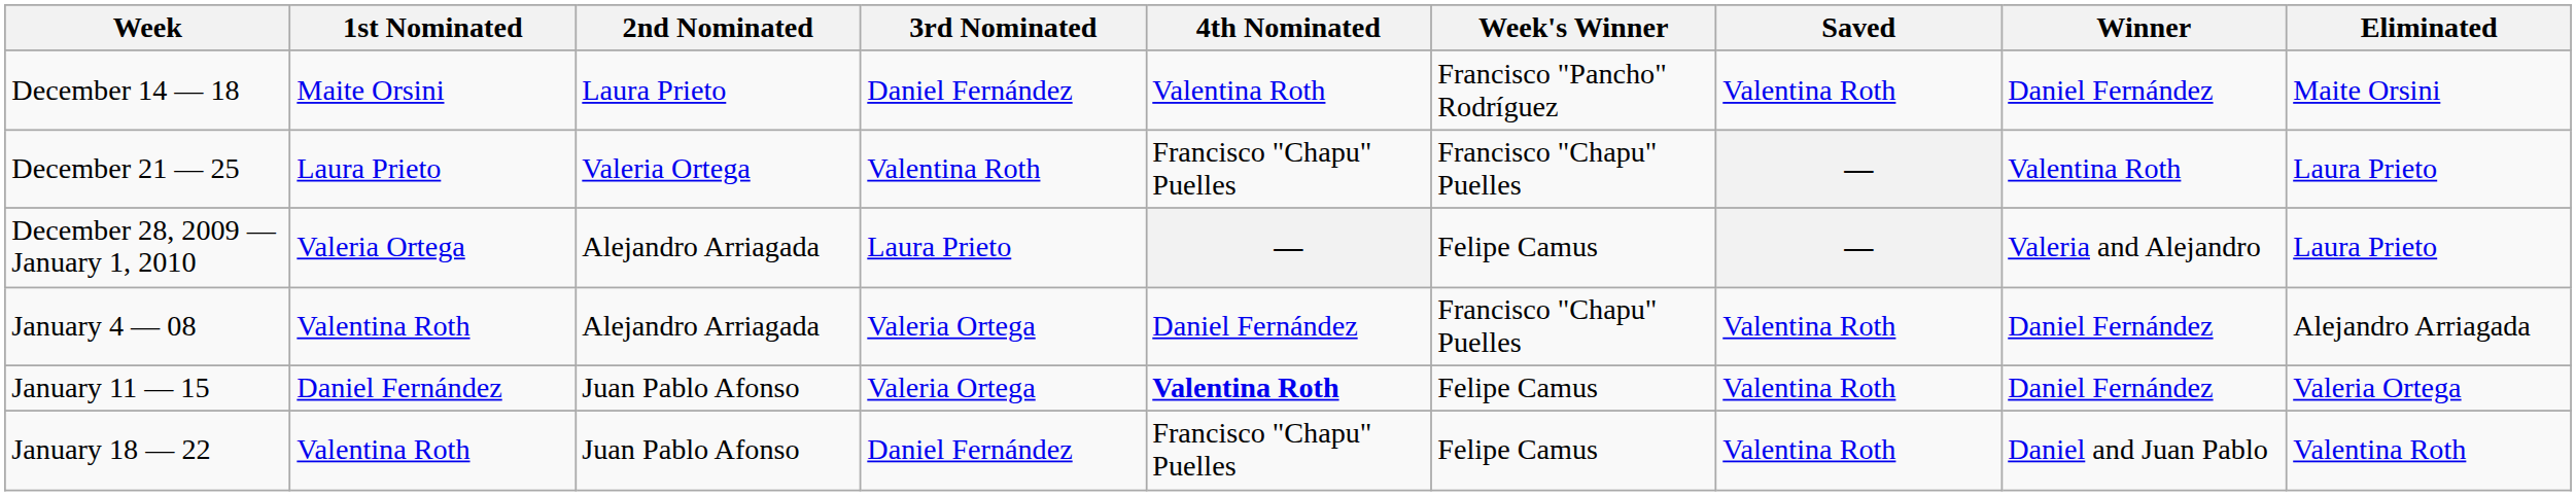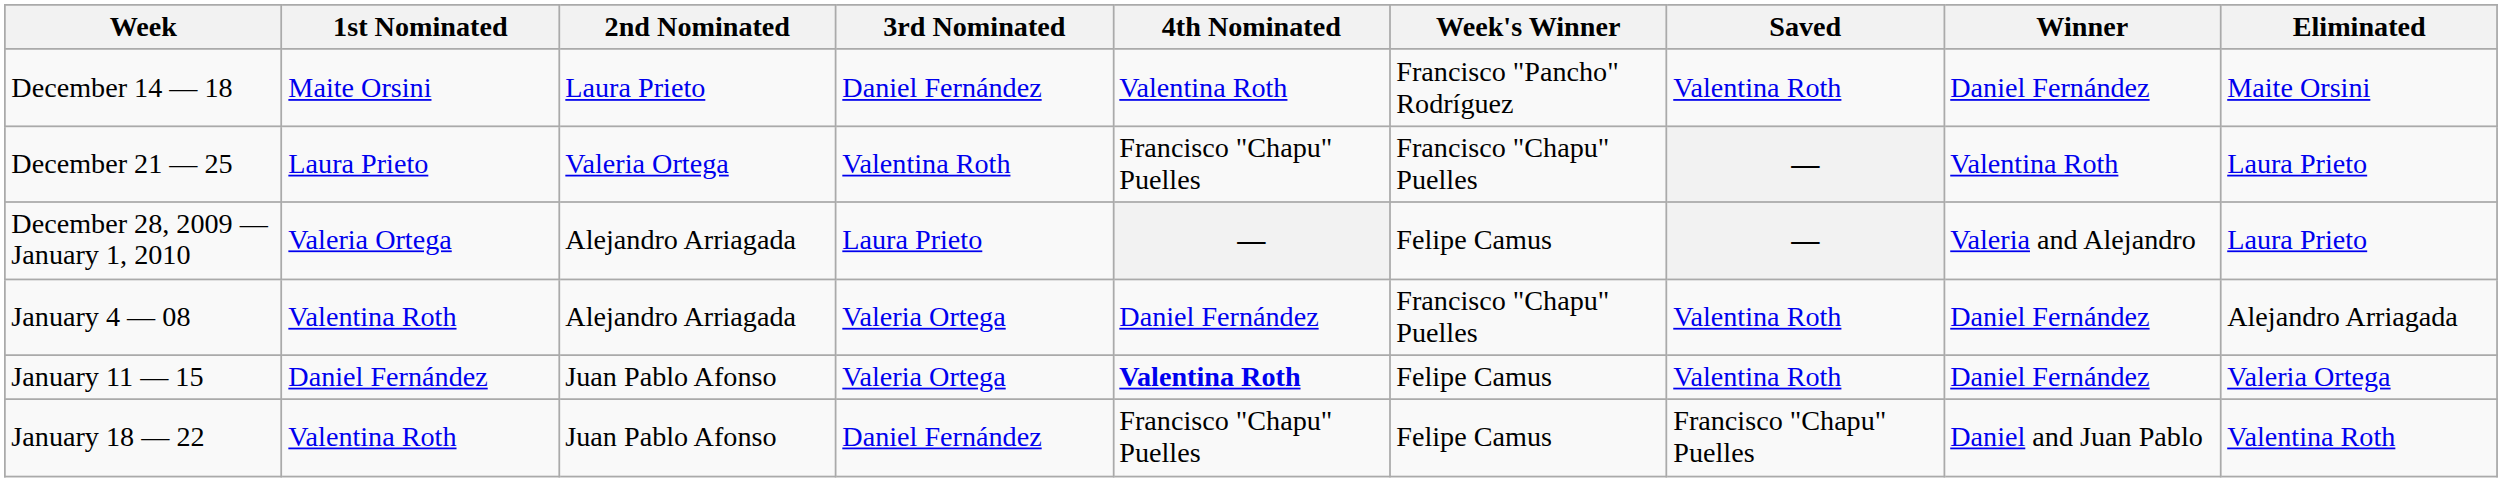 <table class="wikitable">
 <tr>
 <th width="150"><strong>Week</strong></th>
 <th width="150"><strong>1st Nominated</strong></th>
 <th width="150"><strong>2nd Nominated</strong></th>
 <th width="150"><strong>3rd Nominated</strong></th>
 <th width="150"><strong>4th Nominated</strong></th>
 <th width="150"><strong>Week's Winner</strong></th>
 <th width="150"><strong>Saved</strong></th>
 <th width="150"><strong>Winner</strong></th>
 <th width="150"><strong>Eliminated</strong></th>
 </tr>
 <tr>
 <td>December 14 — 18</td>
 <td><a href='#'>Maite Orsini</a></td>
 <td><a href='#'>Laura Prieto</a></td>
 <td><a href='#'>Daniel Fernández</a></td>
 <td><a href='#'>Valentina Roth</a></td>
 <td>Francisco "Pancho" Rodríguez</td>
 <td><a href='#'>Valentina Roth</a></td>
 <td><a href='#'>Daniel Fernández</a></td>
 <td><a href='#'>Maite Orsini</a></td>
 </tr>
 <tr>
 <td>December 21 — 25</td>
 <td><a href='#'>Laura Prieto</a></td>
 <td><a href='#'>Valeria Ortega</a></td>
 <td><a href='#'>Valentina Roth</a></td>
 <td>Francisco "Chapu" Puelles</td>
 <td>Francisco "Chapu" Puelles</td>
 <th>—</th>
 <td><a href='#'>Valentina Roth</a></td>
 <td><a href='#'>Laura Prieto</a></td>
 </tr>
 <tr>
 <td>December 28, 2009 — January 1, 2010</td>
 <td><a href='#'>Valeria Ortega</a></td>
 <td>Alejandro Arriagada</td>
 <td><a href='#'>Laura Prieto</a></td>
 <th>—</th>
 <td>Felipe Camus</td>
 <th>—</th>
 <td><a href='#'>Valeria</a> and Alejandro</td>
 <td><a href='#'>Laura Prieto</a></td>
 </tr>
 <tr>
 <td>January 4 — 08</td>
 <td><a href='#'>Valentina Roth</a></td>
 <td>Alejandro Arriagada</td>
 <td><a href='#'>Valeria Ortega</a></td>
 <td><a href='#'>Daniel Fernández</a></td>
 <td>Francisco "Chapu" Puelles</td>
 <td><a href='#'>Valentina Roth</a></td>
 <td><a href='#'>Daniel Fernández</a></td>
 <td>Alejandro Arriagada</td>
 </tr>
 <tr>
 <td>January 11 — 15</td>
 <td><a href='#'>Daniel Fernández</a></td>
 <td>Juan Pablo Afonso</td>
 <td><a href='#'>Valeria Ortega</a></td>
 <td><strong><a href='#'>Valentina Roth</a></strong></td>
 <td>Felipe Camus</td>
 <td><a href='#'>Valentina Roth</a></td>
 <td><a href='#'>Daniel Fernández</a></td>
 <td><a href='#'>Valeria Ortega</a></td>
 </tr>
 <tr>
 <td>January 18 — 22</td>
 <td><a href='#'>Valentina Roth</a></td>
 <td>Juan Pablo Afonso</td>
 <td><a href='#'>Daniel Fernández</a></td>
 <td>Francisco "Chapu" Puelles</td>
 <td>Felipe Camus</td>
-<td><a href='#'>Valentina Roth</a></td>
+<td>Francisco "Chapu" Puelles</td>
 <td><a href='#'>Daniel</a> and Juan Pablo</td>
 <td><a href='#'>Valentina Roth</a></td>
 </tr>
 </table>
